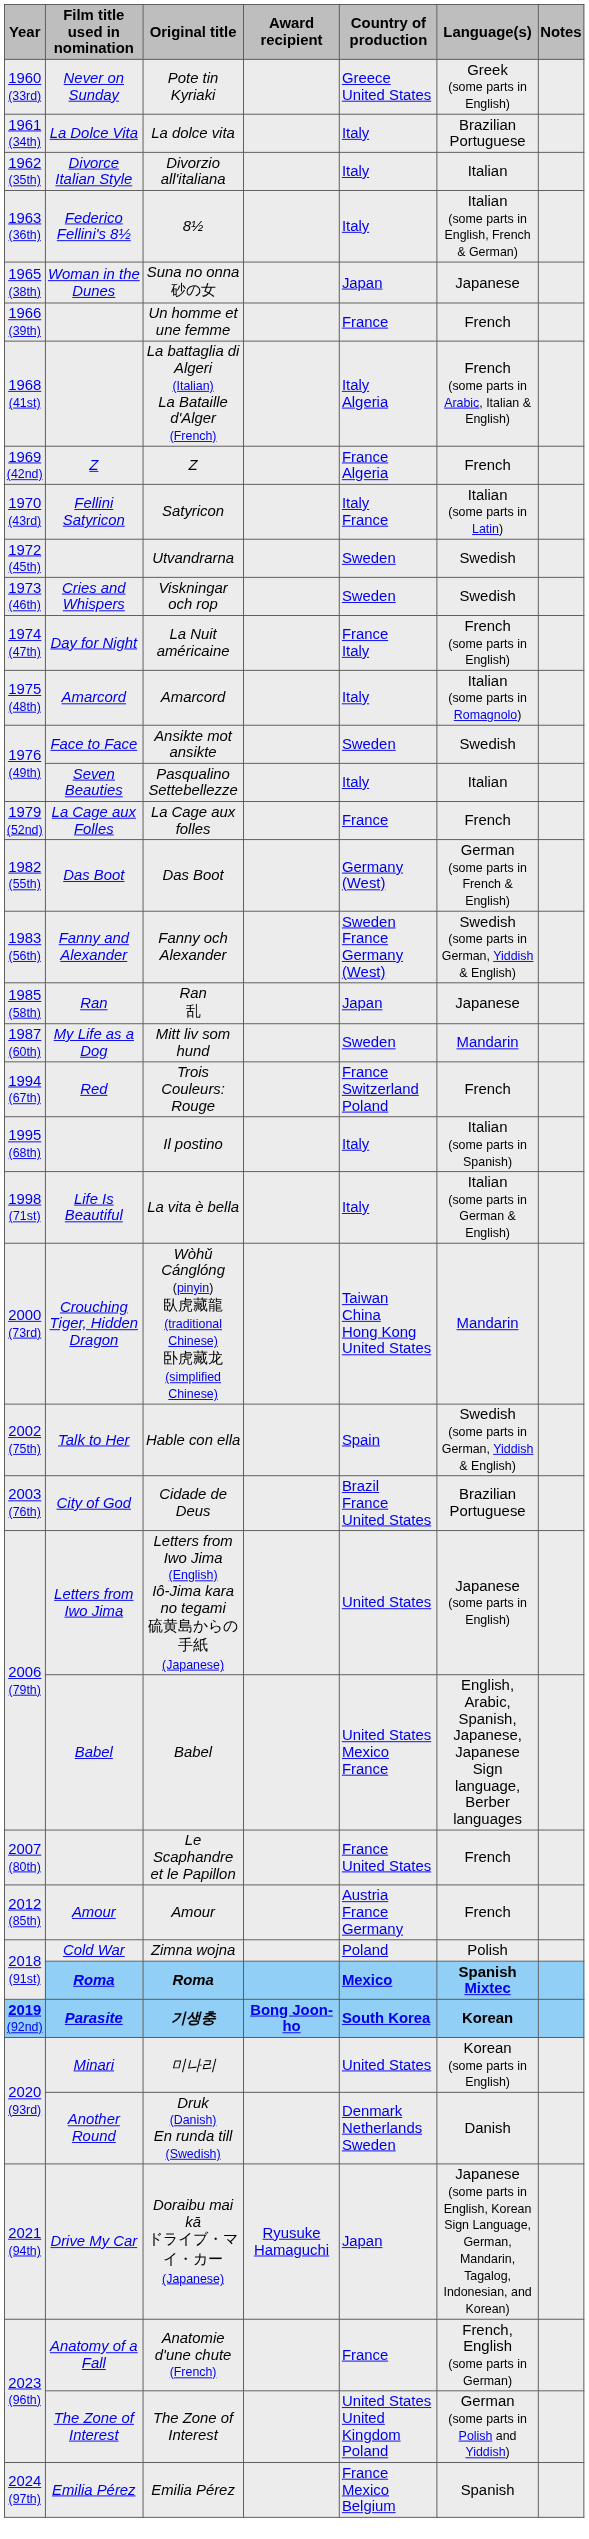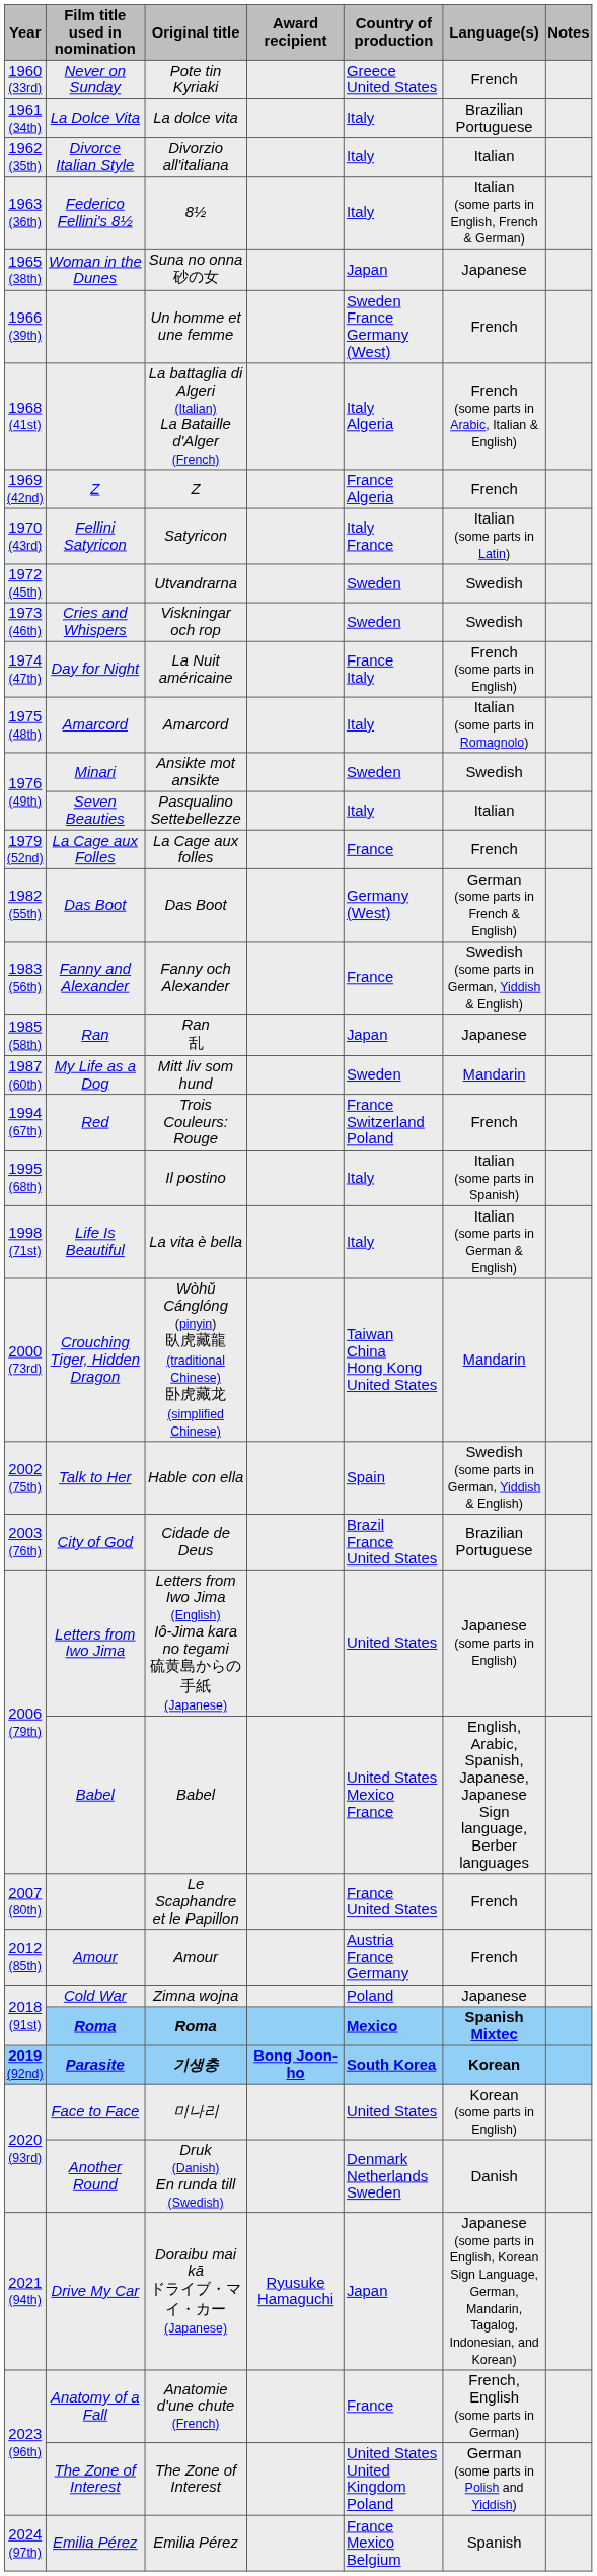 <table cellpadding=2 cellspacing=0 border=1 style="border-collapse:collapse; border: 1px #555 solid; text-align:center" class="sortable">
 <tr bgcolor="#bebebe">
 <th width="5%">Year</th>
 <th width="18%">Film title used in nomination</th>
 <th width="18%">Original title</th>
 <th width="18%">Award recipient</th>
 <th width="18%">Country of production</th>
 <th width="18%">Language(s)</th>
 <th width="5%" class="unsortable">Notes</th>
 </tr>
 <tr bgcolor="#ececec">
 <td><a href='#'>1960</a><br><small><a href='#'>(33rd)</a></small></td>
 <td><em><a href='#'>Never on Sunday</a></em></td>
 <td><em>Pote tin Kyriaki</em></td>
 <td></td>
 <td align="left"> <a href='#'>Greece</a><br> <a href='#'>United States</a></td>
-<td>Greek<br><small>(some parts in English)</small></td>
+<td>French</td>
 <td></td>
 </tr>
 <tr bgcolor="#ececec">
 <td><a href='#'>1961</a><br><small><a href='#'>(34th)</a></small></td>
 <td><em><a href='#'>La Dolce Vita</a></em></td>
 <td><em>La dolce vita</em></td>
 <td></td>
 <td align="left"> <a href='#'>Italy</a></td>
 <td>Brazilian Portuguese</td>
 <td></td>
 </tr>
 <tr bgcolor="#ececec">
 <td><a href='#'>1962</a><br><small><a href='#'>(35th)</a></small></td>
 <td><em><a href='#'>Divorce Italian Style</a></em></td>
 <td><em>Divorzio all'italiana</em></td>
 <td></td>
 <td align="left"> <a href='#'>Italy</a></td>
 <td>Italian</td>
 <td></td>
 </tr>
 <tr bgcolor="#ececec">
 <td><a href='#'>1963</a><br><small><a href='#'>(36th)</a></small></td>
 <td><em><a href='#'>Federico Fellini's 8½</a></em></td>
 <td><em>8½</em></td>
 <td></td>
 <td align="left"> <a href='#'>Italy</a></td>
 <td>Italian<br><small>(some parts in English, French & German)</small></td>
 <td></td>
 </tr>
 <tr bgcolor="#ececec">
 <td><a href='#'>1965</a><br><small><a href='#'>(38th)</a></small></td>
 <td><em><a href='#'>Woman in the Dunes</a></em></td>
 <td><em>Suna no onna</em><br>砂の女</td>
 <td></td>
 <td align="left"> <a href='#'>Japan</a></td>
 <td>Japanese</td>
 <td></td>
 </tr>
 <tr bgcolor="#ececec">
 <td><a href='#'>1966</a><br><small><a href='#'>(39th)</a></small></td>
 <td><em></em></td>
 <td><em>Un homme et une femme</em></td>
 <td></td>
-<td align="left"> <a href='#'>France</a></td>
+<td align="left"> <a href='#'>Sweden</a><br> <a href='#'>France</a><br> <a href='#'>Germany (West)</a></td>
 <td>French</td>
 <td></td>
 </tr>
 <tr bgcolor="#ececec">
 <td><a href='#'>1968</a><br><small><a href='#'>(41st)</a></small></td>
 <td><em></em></td>
 <td><em>La battaglia di Algeri</em><br><small><a href='#'>(Italian)</a></small><br><em>La Bataille d'Alger</em><br><small><a href='#'>(French)</a></small></td>
 <td></td>
 <td align="left"> <a href='#'>Italy</a><br> <a href='#'>Algeria</a></td>
 <td>French<br><small>(some parts in <a href='#'>Arabic</a>, Italian & English)</small></td>
 <td></td>
 </tr>
 <tr bgcolor="#ececec">
 <td><a href='#'>1969</a><br><small><a href='#'>(42nd)</a></small></td>
 <td><em><a href='#'>Z</a></em></td>
 <td><em>Z</em></td>
 <td></td>
 <td align="left"> <a href='#'>France</a><br> <a href='#'>Algeria</a></td>
 <td>French</td>
 <td></td>
 </tr>
 <tr bgcolor="#ececec">
 <td><a href='#'>1970</a><br><small><a href='#'>(43rd)</a></small></td>
 <td><em><a href='#'>Fellini Satyricon</a></em></td>
 <td><em>Satyricon</em></td>
 <td></td>
 <td align="left"> <a href='#'>Italy</a><br> <a href='#'>France</a></td>
 <td>Italian<br><small>(some parts in <a href='#'>Latin</a>)</small></td>
 <td></td>
 </tr>
 <tr bgcolor="#ececec">
 <td><a href='#'>1972</a><br><small><a href='#'>(45th)</a></small></td>
 <td><em></em></td>
 <td><em>Utvandrarna</em></td>
 <td></td>
 <td align="left"> <a href='#'>Sweden</a></td>
 <td>Swedish</td>
 <td></td>
 </tr>
 <tr bgcolor="#ececec">
 <td><a href='#'>1973</a><br><small><a href='#'>(46th)</a></small></td>
 <td><em><a href='#'>Cries and Whispers</a></em></td>
 <td><em>Viskningar och rop</em></td>
 <td></td>
 <td align="left"> <a href='#'>Sweden</a></td>
 <td>Swedish</td>
 <td></td>
 </tr>
 <tr bgcolor="#ececec">
 <td><a href='#'>1974</a><br><small><a href='#'>(47th)</a></small></td>
 <td><em><a href='#'>Day for Night</a></em></td>
 <td><em>La Nuit américaine</em></td>
 <td></td>
 <td align="left"> <a href='#'>France</a><br> <a href='#'>Italy</a></td>
 <td>French<br><small>(some parts in English)</small></td>
 <td></td>
 </tr>
 <tr bgcolor="#ececec">
 <td><a href='#'>1975</a><br><small><a href='#'>(48th)</a></small></td>
 <td><em><a href='#'>Amarcord</a></em></td>
 <td><em>Amarcord</em></td>
 <td></td>
 <td align="left"> <a href='#'>Italy</a></td>
 <td>Italian<br><small>(some parts in <a href='#'>Romagnolo</a>)</small></td>
 <td></td>
 </tr>
 <tr bgcolor="#ececec">
 <td rowspan=2><a href='#'>1976</a><br><small><a href='#'>(49th)</a></small></td>
-<td><em><a href='#'>Face to Face</a></em></td>
+<td><em><a href='#'>Minari</a></em></td>
 <td><em>Ansikte mot ansikte</em></td>
 <td></td>
 <td align="left"> <a href='#'>Sweden</a></td>
 <td>Swedish</td>
 <td></td>
 </tr>
 <tr bgcolor="#ececec">
 <td><em><a href='#'>Seven Beauties</a></em></td>
 <td><em>Pasqualino Settebellezze</em></td>
 <td></td>
 <td align="left"> <a href='#'>Italy</a></td>
 <td>Italian</td>
 <td></td>
 </tr>
 <tr bgcolor="#ececec">
 <td><a href='#'>1979</a><br><small><a href='#'>(52nd)</a></small></td>
 <td><em><a href='#'>La Cage aux Folles</a></em></td>
 <td><em>La Cage aux folles</em></td>
 <td></td>
 <td align="left"> <a href='#'>France</a></td>
 <td>French</td>
 <td></td>
 </tr>
 <tr bgcolor="#ececec">
 <td><a href='#'>1982</a><br><small><a href='#'>(55th)</a></small></td>
 <td><em><a href='#'>Das Boot</a></em></td>
 <td><em>Das Boot</em></td>
 <td></td>
 <td align="left"> <a href='#'>Germany (West)</a></td>
 <td>German<br><small>(some parts in French & English)</small></td>
 <td></td>
 </tr>
 <tr bgcolor="#ececec">
 <td><a href='#'>1983</a><br><small><a href='#'>(56th)</a></small></td>
 <td><em><a href='#'>Fanny and Alexander</a></em></td>
 <td><em>Fanny och Alexander</em></td>
 <td></td>
-<td align="left"> <a href='#'>Sweden</a><br> <a href='#'>France</a><br> <a href='#'>Germany (West)</a></td>
+<td align="left"> <a href='#'>France</a></td>
 <td>Swedish<br><small>(some parts in German, <a href='#'>Yiddish</a> & English)</small></td>
 <td></td>
 </tr>
 <tr bgcolor="#ececec">
 <td><a href='#'>1985</a><br><small><a href='#'>(58th)</a></small></td>
 <td><em><a href='#'>Ran</a></em></td>
 <td><em>Ran</em><br>乱</td>
 <td></td>
 <td align="left"> <a href='#'>Japan</a></td>
 <td>Japanese</td>
 <td></td>
 </tr>
 <tr bgcolor="#ececec">
 <td><a href='#'>1987</a><br><small><a href='#'>(60th)</a></small></td>
 <td><em><a href='#'>My Life as a Dog</a></em></td>
 <td><em>Mitt liv som hund</em></td>
 <td></td>
 <td align="left"> <a href='#'>Sweden</a></td>
 <td><a href='#'>Mandarin</a></td>
 <td></td>
 </tr>
 <tr bgcolor="#ececec">
 <td><a href='#'>1994</a><br><small><a href='#'>(67th)</a></small></td>
 <td><em><a href='#'>Red</a></em></td>
 <td><em>Trois Couleurs: Rouge</em></td>
 <td></td>
 <td align="left"> <a href='#'>France</a><br> <a href='#'>Switzerland</a><br> <a href='#'>Poland</a></td>
 <td>French</td>
 <td></td>
 </tr>
 <tr bgcolor="#ececec">
 <td><a href='#'>1995</a><br><small><a href='#'>(68th)</a></small></td>
 <td><em></em></td>
 <td><em>Il postino</em></td>
 <td></td>
 <td align="left"> <a href='#'>Italy</a></td>
 <td>Italian<br><small>(some parts in Spanish)</small></td>
 <td></td>
 </tr>
 <tr bgcolor="#ececec">
 <td><a href='#'>1998</a><br><small><a href='#'>(71st)</a></small></td>
 <td><em><a href='#'>Life Is Beautiful</a></em></td>
 <td><em>La vita è bella</em></td>
 <td></td>
 <td align="left"> <a href='#'>Italy</a></td>
 <td>Italian<br><small>(some parts in German & English)</small></td>
 <td></td>
 </tr>
 <tr bgcolor="#ececec">
 <td><a href='#'>2000</a><br><small><a href='#'>(73rd)</a></small></td>
 <td><em><a href='#'>Crouching Tiger, Hidden Dragon</a></em></td>
 <td><em>Wòhǔ Cánglóng</em><br><small>(<a href='#'>pinyin</a>)</small><br>臥虎藏龍<br><small><a href='#'>(traditional Chinese)</a></small><br>卧虎藏龙<br><small><a href='#'>(simplified Chinese)</a></small></td>
 <td></td>
 <td align="left"> <a href='#'>Taiwan</a><br> <a href='#'>China</a><br> <a href='#'>Hong Kong</a><br> <a href='#'>United States</a></td>
 <td><a href='#'>Mandarin</a></td>
 <td></td>
 </tr>
 <tr bgcolor="#ececec">
 <td><a href='#'>2002</a><br><small><a href='#'>(75th)</a></small></td>
 <td><em><a href='#'>Talk to Her</a></em></td>
 <td><em>Hable con ella</em></td>
 <td></td>
 <td align="left"> <a href='#'>Spain</a></td>
 <td>Swedish<br><small>(some parts in German, <a href='#'>Yiddish</a> & English)</small></td>
 <td></td>
 </tr>
 <tr bgcolor="#ececec">
 <td><a href='#'>2003</a><br><small><a href='#'>(76th)</a></small></td>
 <td><em><a href='#'>City of God</a></em></td>
 <td><em>Cidade de Deus</em></td>
 <td></td>
 <td align="left"> <a href='#'>Brazil</a><br> <a href='#'>France</a><br> <a href='#'>United States</a></td>
 <td>Brazilian Portuguese</td>
 <td></td>
 </tr>
 <tr bgcolor="#ececec">
 <td rowspan=2><a href='#'>2006</a><br><small><a href='#'>(79th)</a></small></td>
 <td><em><a href='#'>Letters from Iwo Jima</a></em></td>
 <td><em>Letters from Iwo Jima</em><br><small><a href='#'>(English)</a></small><br><em>Iô-Jima kara no tegami</em><br>硫黄島からの手紙<br><small><a href='#'>(Japanese)</a></small></td>
 <td></td>
 <td align="left"> <a href='#'>United States</a></td>
 <td>Japanese<br><small>(some parts in English)</small></td>
 <td></td>
 </tr>
 <tr bgcolor="#ececec">
 <td><em><a href='#'>Babel</a></em></td>
 <td><em>Babel</em></td>
 <td></td>
 <td align="left"> <a href='#'>United States</a><br> <a href='#'>Mexico</a><br> <a href='#'>France</a></td>
 <td>English, Arabic, Spanish, Japanese, Japanese Sign language, Berber languages</td>
 <td></td>
 </tr>
 <tr bgcolor="#ececec">
 <td><a href='#'>2007</a><br><small><a href='#'>(80th)</a></small></td>
 <td><em></em></td>
 <td><em>Le Scaphandre et le Papillon</em></td>
 <td></td>
 <td align="left"> <a href='#'>France</a><br> <a href='#'>United States</a></td>
 <td>French</td>
 <td></td>
 </tr>
 <tr bgcolor="#ececec">
 <td><a href='#'>2012</a><br><small><a href='#'>(85th)</a></small></td>
 <td><em><a href='#'>Amour</a></em></td>
 <td><em>Amour</em></td>
 <td></td>
 <td align="left"> <a href='#'>Austria</a><br> <a href='#'>France</a><br> <a href='#'>Germany</a></td>
 <td>French</td>
 <td></td>
 </tr>
 <tr bgcolor="#ececec">
 <td rowspan=2><a href='#'>2018</a><br><small><a href='#'>(91st)</a></small></td>
 <td><em><a href='#'>Cold War</a></em></td>
 <td><em>Zimna wojna</em></td>
 <td></td>
 <td align="left"> <a href='#'>Poland</a></td>
-<td>Polish</td>
+<td>Japanese</td>
 <td></td>
 </tr>
 <tr bgcolor="#91CFF6">
 <td><strong><em><a href='#'>Roma</a></em></strong></td>
 <td><strong><em>Roma</em></strong></td>
 <td><strong></strong></td>
 <td align="left"> <strong><a href='#'>Mexico</a></strong></td>
 <td><strong>Spanish</strong><br><strong><a href='#'>Mixtec</a></strong></td>
 <td></td>
 </tr>
 <tr bgcolor="#91CFF6">
 <td><strong><a href='#'>2019</a></strong><br><small><a href='#'>(92nd)</a></small></td>
 <td><strong><em><a href='#'>Parasite</a></em></strong></td>
 <td><strong><em>기생충</em></strong></td>
 <td><strong><a href='#'>Bong Joon-ho</a></strong></td>
 <td align="left"> <strong><a href='#'>South Korea</a></strong></td>
 <td><strong>Korean</strong></td>
 <td></td>
 </tr>
 <tr bgcolor="#ececec">
 <td rowspan=2><a href='#'>2020</a><br><small><a href='#'>(93rd)</a></small></td>
-<td><em><a href='#'>Minari</a></em></td>
+<td><em><a href='#'>Face to Face</a></em></td>
 <td><em>미나리</em></td>
 <td></td>
 <td align="left"> <a href='#'>United States</a></td>
 <td>Korean<br><small>(some parts in English)</small></td>
 <td></td>
 </tr>
 <tr bgcolor="#ececec">
 <td><em><a href='#'>Another Round</a></em></td>
 <td><em>Druk</em><br><small><a href='#'>(Danish)</a></small><br><em>En runda till</em><br><small><a href='#'>(Swedish)</a></small></td>
 <td></td>
 <td align="left"> <a href='#'>Denmark</a><br> <a href='#'>Netherlands</a><br> <a href='#'>Sweden</a></td>
 <td>Danish</td>
 <td></td>
 </tr>
 <tr bgcolor="#ececec">
 <td><a href='#'>2021</a><br><small><a href='#'>(94th)</a></small></td>
 <td><em><a href='#'>Drive My Car</a></em></td>
 <td><em>Doraibu mai kā</em><br>ドライブ・マイ・カー<br><small><a href='#'>(Japanese)</a></small></td>
 <td><a href='#'>Ryusuke Hamaguchi</a></td>
 <td align="left"> <a href='#'>Japan</a></td>
 <td>Japanese <br><small>(some parts in English, Korean Sign Language, German, Mandarin, Tagalog, Indonesian, and Korean)</small></td>
 <td></td>
 </tr>
 <tr bgcolor="#ececec">
 <td rowspan=2><a href='#'>2023</a><br><small><a href='#'>(96th)</a></small></td>
 <td><em><a href='#'>Anatomy of a Fall</a></em></td>
 <td><em>Anatomie d'une chute</em><br><small><a href='#'>(French)</a></small></td>
 <td></td>
 <td align="left"> <a href='#'>France</a></td>
 <td>French, English <br><small>(some parts in German)</small></td>
 <td></td>
 </tr>
 <tr bgcolor="#ececec">
 <td><em><a href='#'>The Zone of Interest</a></em></td>
 <td><em>The Zone of Interest</em></td>
 <td></td>
 <td align="left"> <a href='#'>United States</a><br>  <a href='#'>United Kingdom</a> <br>  <a href='#'>Poland</a></td>
 <td>German <br><small>(some parts in <a href='#'>Polish</a> and <a href='#'>Yiddish</a>)</small></td>
 <td></td>
 </tr>
 <tr bgcolor="#ececec">
 <td><a href='#'>2024</a><br><small><a href='#'>(97th)</a></small></td>
 <td><em><a href='#'>Emilia Pérez</a></em></td>
 <td><em>Emilia Pérez</em></td>
 <td></td>
 <td align="left"> <a href='#'>France</a> <br>  <a href='#'>Mexico</a> <br>  <a href='#'>Belgium</a></td>
 <td>Spanish</td>
 <td></td>
 </tr>
 </table>
